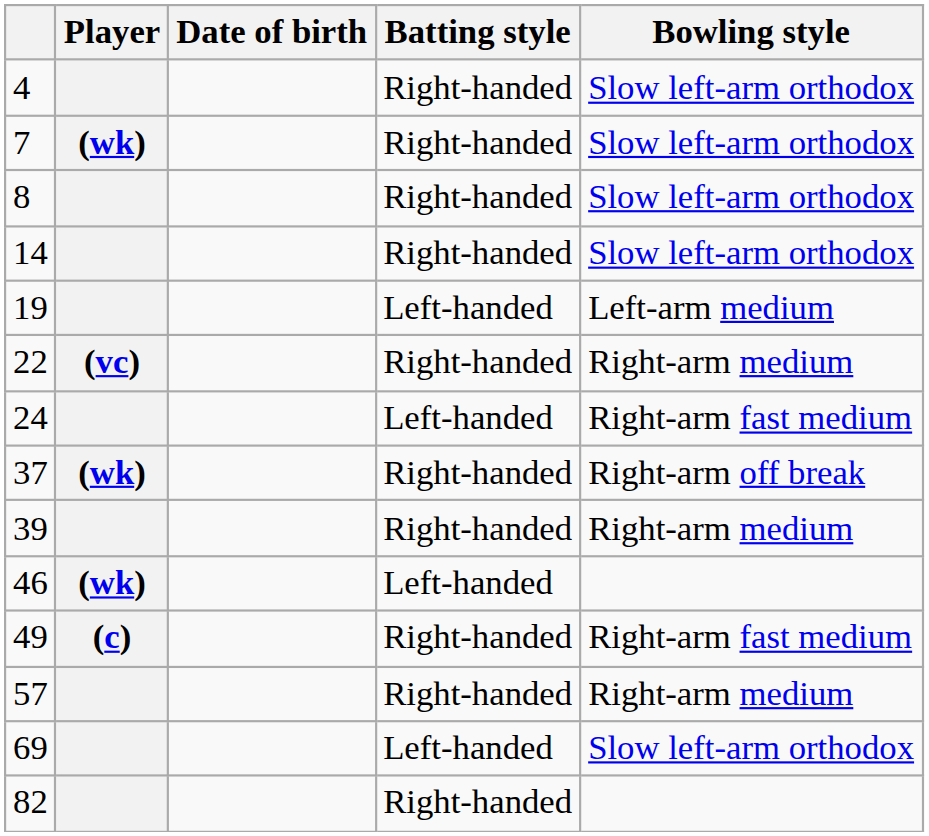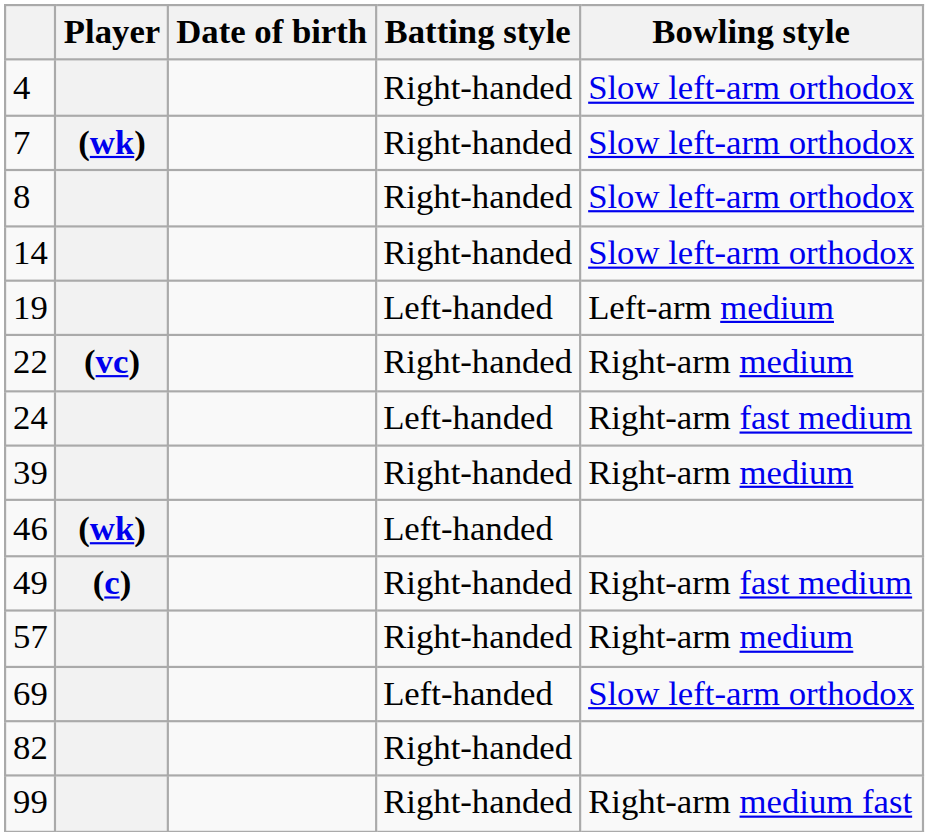 <table class="wikitable sortable plainrowheaders">
 <tr>
 <th scope=col></th>
 <th scope=col>Player</th>
 <th scope=col>Date of birth</th>
 <th scope=col>Batting style</th>
 <th scope=col>Bowling style</th>
 </tr>
 <tr>
 <td>4</td>
 <th scope=row></th>
 <td></td>
 <td>Right-handed</td>
 <td><a href='#'>Slow left-arm orthodox</a></td>
 </tr>
 <tr>
 <td>7</td>
 <th scope=row> (<a href='#'>wk</a>)</th>
 <td></td>
 <td>Right-handed</td>
 <td><a href='#'>Slow left-arm orthodox</a></td>
 </tr>
 <tr>
 <td>8</td>
 <th scope=row></th>
 <td></td>
 <td>Right-handed</td>
 <td><a href='#'>Slow left-arm orthodox</a></td>
 </tr>
 <tr>
 <td>14</td>
 <th scope=row></th>
 <td></td>
 <td>Right-handed</td>
 <td><a href='#'>Slow left-arm orthodox</a></td>
 </tr>
 <tr>
 <td>19</td>
 <th scope=row></th>
 <td></td>
 <td>Left-handed</td>
 <td>Left-arm <a href='#'>medium</a></td>
 </tr>
 <tr>
 <td>22</td>
 <th scope=row> (<a href='#'>vc</a>)</th>
 <td></td>
 <td>Right-handed</td>
 <td>Right-arm <a href='#'>medium</a></td>
 </tr>
 <tr>
 <td>24</td>
 <th scope=row></th>
 <td></td>
 <td>Left-handed</td>
 <td>Right-arm <a href='#'>fast medium</a></td>
 </tr>
 <tr>
-<td>37</td>
-<th scope=row> (<a href='#'>wk</a>)</th>
-<td></td>
-<td>Right-handed</td>
-<td>Right-arm <a href='#'>off break</a></td>
-</tr>
-<tr>
 <td>39</td>
 <th scope=row></th>
 <td></td>
 <td>Right-handed</td>
 <td>Right-arm <a href='#'>medium</a></td>
 </tr>
 <tr>
 <td>46</td>
 <th scope=row> (<a href='#'>wk</a>)</th>
 <td></td>
 <td>Left-handed</td>
 <td></td>
 </tr>
 <tr>
 <td>49</td>
 <th scope=row> (<a href='#'>c</a>)</th>
 <td></td>
 <td>Right-handed</td>
 <td>Right-arm <a href='#'>fast medium</a></td>
 </tr>
 <tr>
 <td>57</td>
 <th scope=row></th>
 <td></td>
 <td>Right-handed</td>
 <td>Right-arm <a href='#'>medium</a></td>
 </tr>
 <tr>
 <td>69</td>
 <th scope=row></th>
 <td></td>
 <td>Left-handed</td>
 <td><a href='#'>Slow left-arm orthodox</a></td>
 </tr>
 <tr>
 <td>82</td>
 <th scope=row></th>
 <td></td>
 <td>Right-handed</td>
 <td></td>
 </tr>
+<tr>
+<td>99</td>
+<th scope=row></th>
+<td></td>
+<td>Right-handed</td>
+<td>Right-arm <a href='#'>medium fast</a></td>
+</tr>
 </table>
